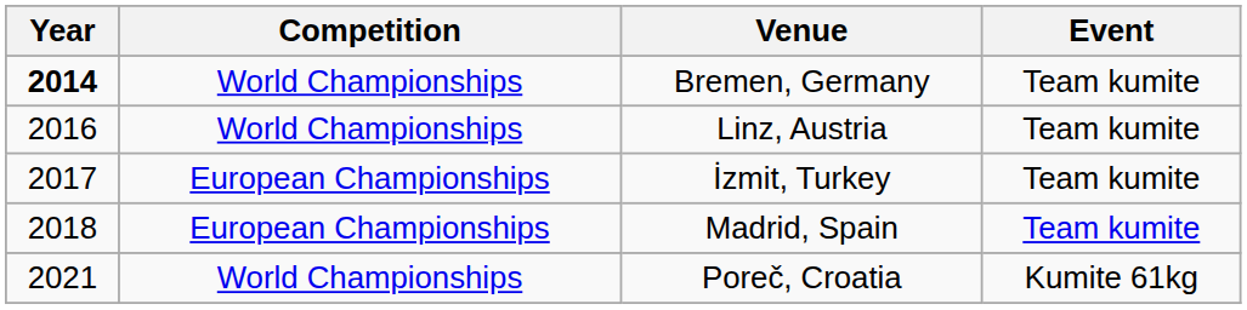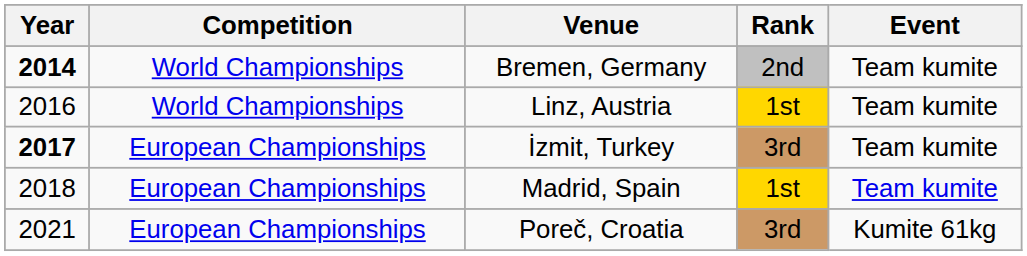 <table class="wikitable sortable" width=45% style="font-size:90%; text-align:center;">
 <tr>
 <th>Year</th>
 <th>Competition</th>
 <th>Venue</th>
+<th>Rank</th>
 <th>Event</th>
 </tr>
 <tr>
 <td><strong>2014</strong></td>
 <td><a href='#'>World Championships</a></td>
 <td>Bremen, Germany</td>
+<td bgcolor="silver">2nd</td>
 <td>Team kumite</td>
 </tr>
 <tr>
 <td>2016</td>
 <td><a href='#'>World Championships</a></td>
 <td>Linz, Austria</td>
+<td bgcolor="gold">1st</td>
 <td>Team kumite</td>
 </tr>
 <tr>
-<td>2017</td>
+<td><strong>2017</strong></td>
 <td><a href='#'>European Championships</a></td>
 <td>İzmit, Turkey</td>
+<td bgcolor="cc9966">3rd</td>
 <td>Team kumite</td>
 </tr>
 <tr>
 <td>2018</td>
 <td><a href='#'>European Championships</a></td>
 <td>Madrid, Spain</td>
+<td bgcolor="gold">1st</td>
 <td><a href='#'>Team kumite</a></td>
 </tr>
 <tr>
 <td>2021</td>
-<td><a href='#'>World Championships</a></td>
+<td><a href='#'>European Championships</a></td>
 <td>Poreč, Croatia</td>
+<td bgcolor="cc9966">3rd</td>
 <td>Kumite 61kg</td>
 </tr>
 </table>
